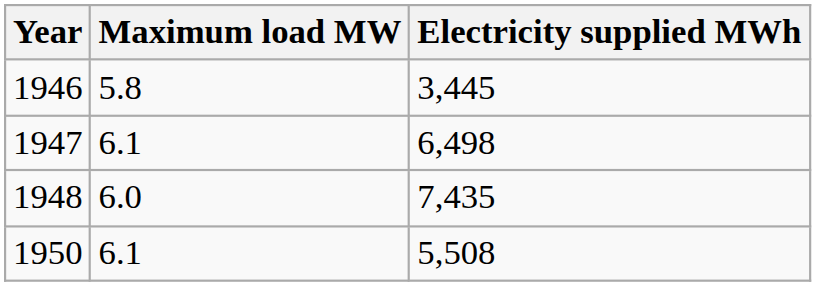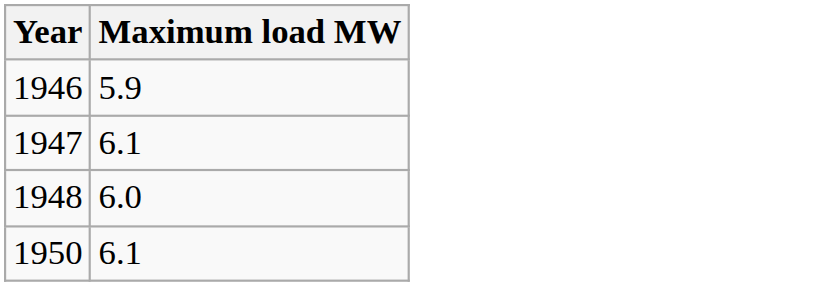 <table class="wikitable">
 <tr>
 <th>Year</th>
 <th>Maximum load MW</th>
-<th>Electricity  supplied MWh</th>
 </tr>
 <tr>
 <td>1946</td>
-<td>5.8</td>
-<td>3,445</td>
+<td>5.9</td>
 </tr>
 <tr>
 <td>1947</td>
 <td>6.1</td>
-<td>6,498</td>
 </tr>
 <tr>
 <td>1948</td>
 <td>6.0</td>
-<td>7,435</td>
 </tr>
 <tr>
 <td>1950</td>
 <td>6.1</td>
-<td>5,508</td>
 </tr>
 </table>
